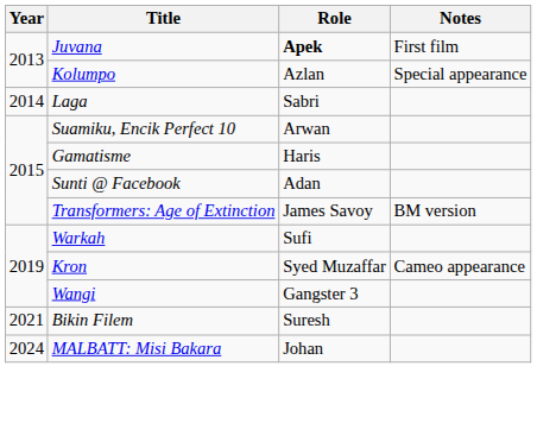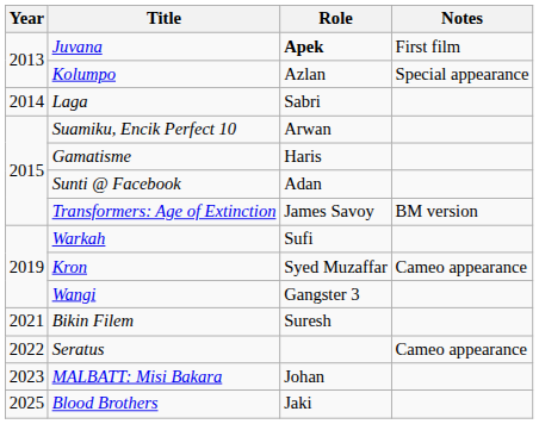 <table class="wikitable">
 <tr>
 <th>Year</th>
 <th>Title</th>
 <th>Role</th>
 <th>Notes</th>
 </tr>
 <tr>
 <td rowspan="2">2013</td>
 <td><em><a href='#'>Juvana</a></em></td>
 <td><strong>Apek</strong></td>
 <td>First film</td>
 </tr>
 <tr>
 <td><em><a href='#'>Kolumpo</a></em></td>
 <td>Azlan</td>
 <td>Special appearance</td>
 </tr>
 <tr>
 <td>2014</td>
 <td><em>Laga</em></td>
 <td>Sabri</td>
 <td></td>
 </tr>
 <tr>
 <td rowspan="4">2015</td>
 <td><em>Suamiku, Encik Perfect 10</em></td>
 <td>Arwan</td>
 <td></td>
 </tr>
 <tr>
 <td><em>Gamatisme</em></td>
 <td>Haris</td>
 <td></td>
 </tr>
 <tr>
 <td><em>Sunti @ Facebook</em></td>
 <td>Adan</td>
 <td></td>
 </tr>
 <tr>
 <td><em><a href='#'>Transformers: Age of Extinction</a></em></td>
 <td>James Savoy</td>
 <td>BM version</td>
 </tr>
 <tr>
 <td rowspan="3">2019</td>
 <td><em><a href='#'>Warkah</a></em></td>
 <td>Sufi</td>
 <td></td>
 </tr>
 <tr>
 <td><em><a href='#'>Kron</a></em></td>
 <td>Syed Muzaffar</td>
 <td>Cameo appearance</td>
 </tr>
 <tr>
 <td><em><a href='#'>Wangi</a></em></td>
 <td>Gangster 3</td>
 <td></td>
 </tr>
 <tr>
 <td>2021</td>
 <td><em>Bikin Filem</em></td>
 <td>Suresh</td>
 <td></td>
 </tr>
 <tr>
-<td>2024</td>
+<td>2022</td>
+<td><em>Seratus</em></td>
+<td></td>
+<td>Cameo appearance</td>
+</tr>
+<tr>
+<td>2023</td>
 <td><em><a href='#'>MALBATT: Misi Bakara</a></em></td>
 <td>Johan</td>
 <td></td>
 </tr>
+<tr>
+<td>2025</td>
+<td><em><a href='#'>Blood Brothers</a></em></td>
+<td>Jaki</td>
+<td></td>
+</tr>
 </table>
